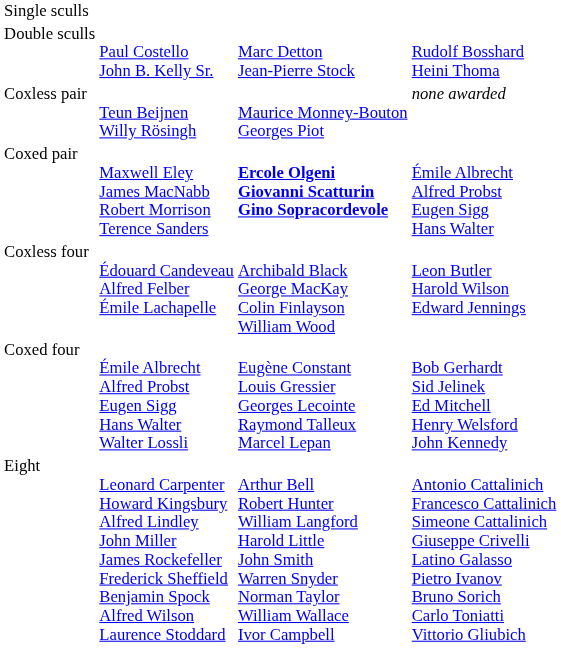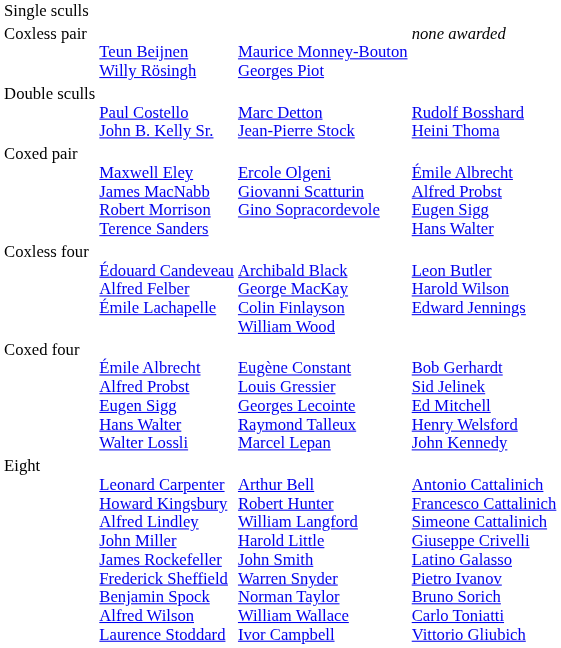 <table>
 <tr valign="top">
 <td>Single sculls<br></td>
 <td></td>
 <td></td>
 <td></td>
 </tr>
 <tr valign="top">
+<td>Coxless pair<br></td>
+<td><br><a href='#'>Teun Beijnen</a><br> <a href='#'>Willy Rösingh</a></td>
+<td><br><a href='#'>Maurice Monney-Bouton</a><br> <a href='#'>Georges Piot</a></td>
+<td><em>none awarded</em></td>
+</tr>
+<tr valign="top">
 <td>Double sculls<br></td>
 <td><br><a href='#'>Paul Costello</a><br><a href='#'>John B. Kelly Sr.</a></td>
 <td><br><a href='#'>Marc Detton</a><br><a href='#'>Jean-Pierre Stock</a></td>
 <td><br><a href='#'>Rudolf Bosshard</a><br><a href='#'>Heini Thoma</a></td>
 </tr>
 <tr valign="top">
-<td>Coxless pair<br></td>
-<td><br><a href='#'>Teun Beijnen</a><br> <a href='#'>Willy Rösingh</a></td>
-<td><br><a href='#'>Maurice Monney-Bouton</a><br> <a href='#'>Georges Piot</a></td>
-<td><em>none awarded</em></td>
-</tr>
-<tr valign="top">
 <td>Coxed pair<br></td>
 <td><br><a href='#'>Maxwell Eley</a><br><a href='#'>James MacNabb</a><br><a href='#'>Robert Morrison</a><br><a href='#'>Terence Sanders</a></td>
-<td><strong><br><a href='#'>Ercole Olgeni</a><br><a href='#'>Giovanni Scatturin</a><br><a href='#'>Gino Sopracordevole</a></strong></td>
+<td><br><a href='#'>Ercole Olgeni</a><br><a href='#'>Giovanni Scatturin</a><br><a href='#'>Gino Sopracordevole</a></td>
 <td><br><a href='#'>Émile Albrecht</a><br><a href='#'>Alfred Probst</a><br><a href='#'>Eugen Sigg</a><br><a href='#'>Hans Walter</a></td>
 </tr>
 <tr valign="top">
 <td>Coxless four<br></td>
 <td><br><a href='#'>Édouard Candeveau</a><br><a href='#'>Alfred Felber</a><br><a href='#'>Émile Lachapelle</a></td>
 <td><br><a href='#'>Archibald Black</a><br><a href='#'>George MacKay</a><br><a href='#'>Colin Finlayson</a><br><a href='#'>William Wood</a></td>
 <td><br><a href='#'>Leon Butler</a><br><a href='#'>Harold Wilson</a><br><a href='#'>Edward Jennings</a></td>
 </tr>
 <tr valign="top">
 <td>Coxed four<br></td>
 <td><br><a href='#'>Émile Albrecht</a><br><a href='#'>Alfred Probst</a><br><a href='#'>Eugen Sigg</a><br><a href='#'>Hans Walter</a><br><a href='#'>Walter Lossli</a></td>
 <td><br><a href='#'>Eugène Constant</a><br><a href='#'>Louis Gressier</a><br><a href='#'>Georges Lecointe</a><br><a href='#'>Raymond Talleux</a><br><a href='#'>Marcel Lepan</a></td>
 <td><br><a href='#'>Bob Gerhardt</a><br><a href='#'>Sid Jelinek</a><br><a href='#'>Ed Mitchell</a><br><a href='#'>Henry Welsford</a><br><a href='#'>John Kennedy</a></td>
 </tr>
 <tr valign="top">
 <td>Eight<br></td>
 <td><br><a href='#'>Leonard Carpenter</a><br><a href='#'>Howard Kingsbury</a><br><a href='#'>Alfred Lindley</a><br><a href='#'>John Miller</a><br><a href='#'>James Rockefeller</a><br><a href='#'>Frederick Sheffield</a><br><a href='#'>Benjamin Spock</a><br><a href='#'>Alfred Wilson</a><br><a href='#'>Laurence Stoddard</a></td>
 <td><br><a href='#'>Arthur Bell</a><br><a href='#'>Robert Hunter</a><br><a href='#'>William Langford</a><br><a href='#'>Harold Little</a><br><a href='#'>John Smith</a><br><a href='#'>Warren Snyder</a><br><a href='#'>Norman Taylor</a><br><a href='#'>William Wallace</a><br><a href='#'>Ivor Campbell</a></td>
 <td><br><a href='#'>Antonio Cattalinich</a><br><a href='#'>Francesco Cattalinich</a><br><a href='#'>Simeone Cattalinich</a><br><a href='#'>Giuseppe Crivelli</a><br><a href='#'>Latino Galasso</a><br><a href='#'>Pietro Ivanov</a><br><a href='#'>Bruno Sorich</a><br><a href='#'>Carlo Toniatti</a><br><a href='#'>Vittorio Gliubich</a></td>
 </tr>
 </table>
